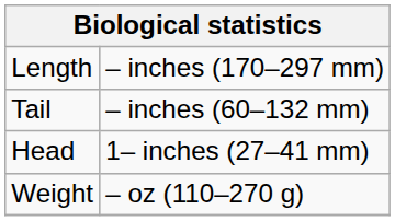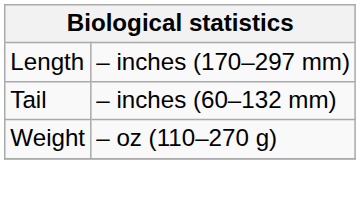 <table class="wikitable">
 <tr>
 <th colspan="2">Biological statistics</th>
 </tr>
 <tr>
 <td>Length</td>
 <td>– inches (170–297 mm)</td>
 </tr>
 <tr>
 <td>Tail</td>
 <td>– inches (60–132 mm)</td>
 </tr>
 <tr>
-<td>Head</td>
-<td>1– inches (27–41 mm)</td>
-</tr>
-<tr>
 <td>Weight</td>
 <td>– oz (110–270 g)</td>
 </tr>
 <tr>
 </tr>
 </table>
